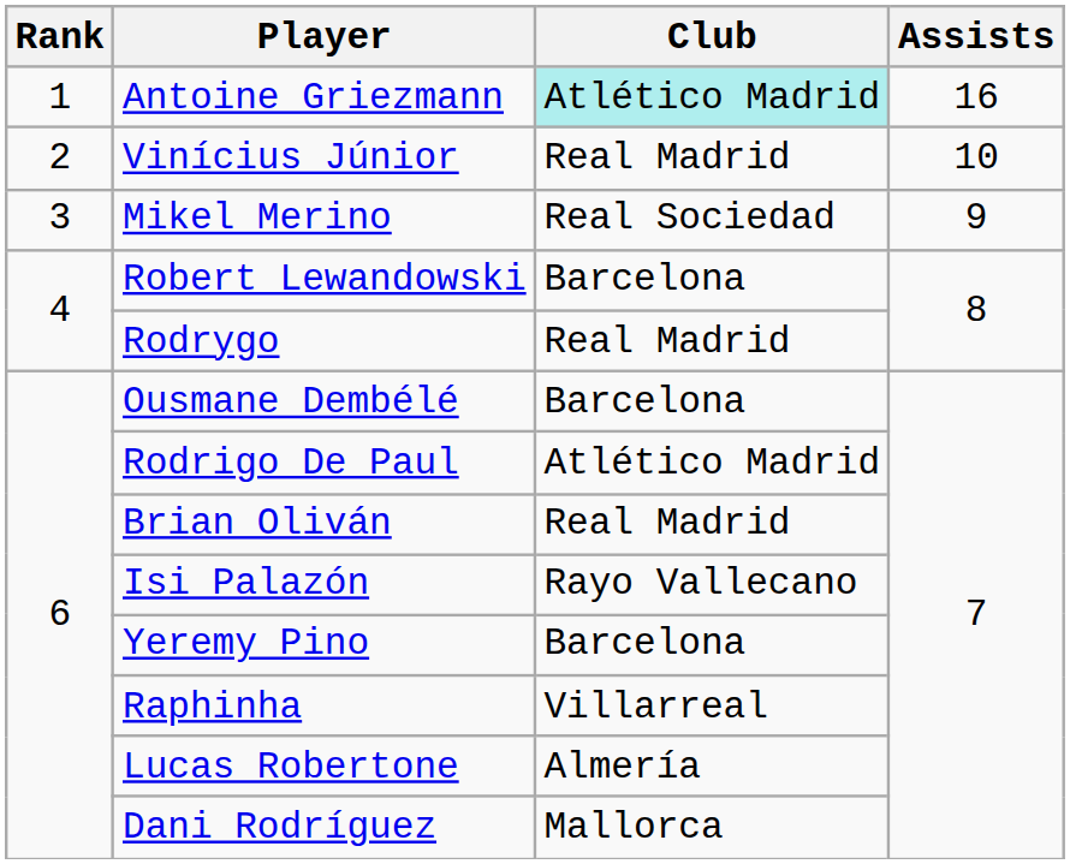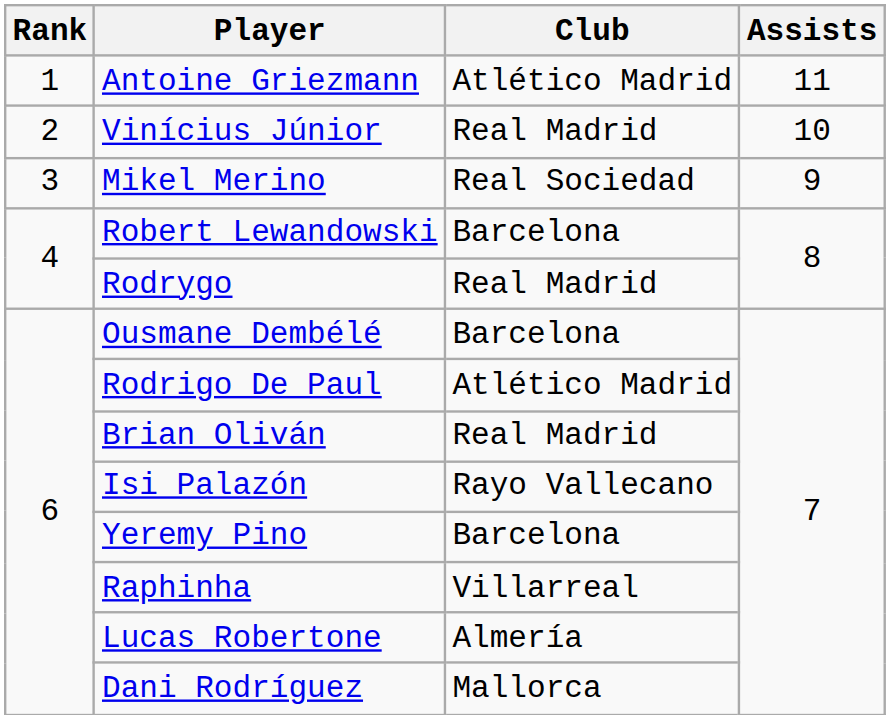 <table class="wikitable" style="text-align:center">
 <tr>
 <th>Rank</th>
 <th>Player</th>
 <th>Club</th>
 <th>Assists</th>
 </tr>
 <tr>
 <td>1</td>
 <td align="left"> <a href='#'>Antoine Griezmann</a></td>
-<td align="left" style="background: paleturquoise;">Atlético Madrid</td>
-<td>16</td>
+<td align="left">Atlético Madrid</td>
+<td>11</td>
 </tr>
 <tr>
 <td>2</td>
 <td align="left"> <a href='#'>Vinícius Júnior</a></td>
 <td align="left">Real Madrid</td>
 <td>10</td>
 </tr>
 <tr>
 <td>3</td>
 <td align="left"> <a href='#'>Mikel Merino</a></td>
 <td align="left">Real Sociedad</td>
 <td>9</td>
 </tr>
 <tr>
 <td rowspan="2">4</td>
 <td align="left"> <a href='#'>Robert Lewandowski</a></td>
 <td align="left">Barcelona</td>
 <td rowspan="2">8</td>
 </tr>
 <tr>
 <td align="left"> <a href='#'>Rodrygo</a></td>
 <td align="left">Real Madrid</td>
 </tr>
 <tr>
 <td rowspan="8">6</td>
 <td align="left"> <a href='#'>Ousmane Dembélé</a></td>
 <td align="left">Barcelona</td>
 <td rowspan="8">7</td>
 </tr>
 <tr>
 <td align="left"> <a href='#'>Rodrigo De Paul</a></td>
 <td align="left">Atlético Madrid</td>
 </tr>
 <tr>
 <td align="left"> <a href='#'>Brian Oliván</a></td>
 <td align="left">Real Madrid</td>
 </tr>
 <tr>
 <td align="left"> <a href='#'>Isi Palazón</a></td>
 <td align="left">Rayo Vallecano</td>
 </tr>
 <tr>
 <td align="left"> <a href='#'>Yeremy Pino</a></td>
 <td align="left">Barcelona</td>
 </tr>
 <tr>
 <td align="left"> <a href='#'>Raphinha</a></td>
 <td align="left">Villarreal</td>
 </tr>
 <tr>
 <td align="left"> <a href='#'>Lucas Robertone</a></td>
 <td align="left">Almería</td>
 </tr>
 <tr>
 <td align="left"> <a href='#'>Dani Rodríguez</a></td>
 <td align="left">Mallorca</td>
 </tr>
 </table>
